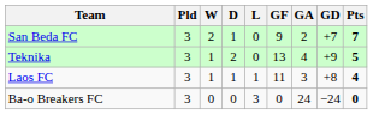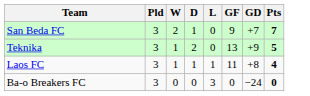 <table class="wikitable" style="text-align: center;">
 <tr>
 <th width="200">Team</th>
 <th width="20">Pld</th>
 <th width="20">W</th>
 <th width="20">D</th>
 <th width="20">L</th>
 <th width="20">GF</th>
-<th width="20">GA</th>
 <th width="20">GD</th>
 <th width="20">Pts</th>
 </tr>
 <tr bgcolor=#ccffcc>
 <td style="text-align:left;"><a href='#'>San Beda FC</a></td>
 <td>3</td>
 <td>2</td>
 <td>1</td>
 <td>0</td>
 <td>9</td>
-<td>2</td>
 <td>+7</td>
 <td><strong>7</strong></td>
 </tr>
 <tr bgcolor=#ccffcc>
 <td style="text-align:left;"><a href='#'>Teknika</a></td>
 <td>3</td>
 <td>1</td>
 <td>2</td>
 <td>0</td>
 <td>13</td>
-<td>4</td>
 <td>+9</td>
 <td><strong>5</strong></td>
 </tr>
 <tr>
 <td style="text-align:left;"><a href='#'>Laos FC</a></td>
 <td>3</td>
 <td>1</td>
 <td>1</td>
 <td>1</td>
 <td>11</td>
-<td>3</td>
 <td>+8</td>
 <td><strong>4</strong></td>
 </tr>
 <tr>
 <td style="text-align:left;">Ba-o Breakers FC</td>
 <td>3</td>
 <td>0</td>
 <td>0</td>
 <td>3</td>
 <td>0</td>
-<td>24</td>
 <td>−24</td>
 <td><strong>0</strong></td>
 </tr>
 </table>
